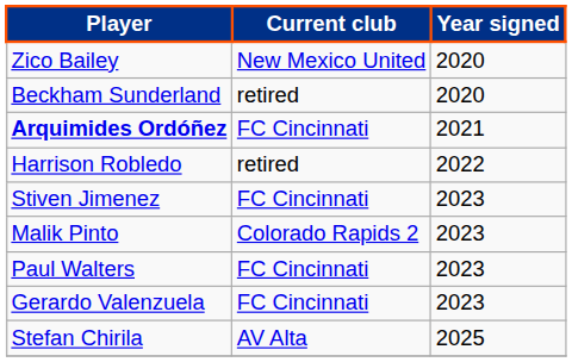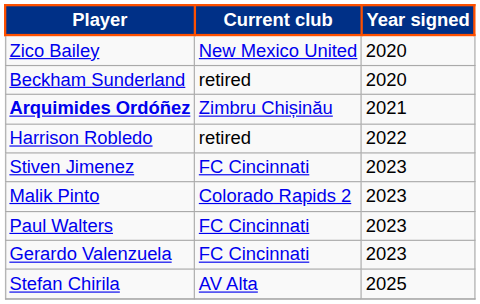 <table class="wikitable" style="text-align:center">
 <tr>
 <th style="background:#003087; color:#FFFFFF; border:2px solid #FE5000;">Player</th>
 <th style="background:#003087; color:#FFFFFF; border:2px solid #FE5000;">Current club</th>
 <th style="background:#003087; color:#FFFFFF; border:2px solid #FE5000;">Year signed</th>
 </tr>
 <tr>
 <td align=left> <a href='#'>Zico Bailey</a></td>
 <td align=left> <a href='#'>New Mexico United</a></td>
 <td align=left>2020</td>
 </tr>
 <tr>
 <td align=left> <a href='#'>Beckham Sunderland</a></td>
 <td align=left>retired</td>
 <td align=left>2020</td>
 </tr>
 <tr>
 <td align=left> <strong><a href='#'>Arquimides Ordóñez</a></strong></td>
-<td align=left> <a href='#'>FC Cincinnati</a></td>
+<td align=left> <a href='#'>Zimbru Chișinău</a></td>
 <td align=left>2021</td>
 </tr>
 <tr>
 <td align=left> <a href='#'>Harrison Robledo</a></td>
 <td align=left>retired</td>
 <td align=left>2022</td>
 </tr>
 <tr>
 <td align=left> <a href='#'>Stiven Jimenez</a></td>
 <td align=left> <a href='#'>FC Cincinnati</a></td>
 <td align=left>2023</td>
 </tr>
 <tr>
 <td align=left> <a href='#'>Malik Pinto</a></td>
 <td align=left> <a href='#'>Colorado Rapids 2</a></td>
 <td align=left>2023</td>
 </tr>
 <tr>
 <td align=left> <a href='#'>Paul Walters</a></td>
 <td align=left> <a href='#'>FC Cincinnati</a></td>
 <td align=left>2023</td>
 </tr>
 <tr>
 <td align=left> <a href='#'>Gerardo Valenzuela</a></td>
 <td align=left> <a href='#'>FC Cincinnati</a></td>
 <td align=left>2023</td>
 </tr>
 <tr>
 <td align=left> <a href='#'>Stefan Chirila</a></td>
 <td align=left> <a href='#'>AV Alta</a></td>
 <td align=left>2025</td>
 </tr>
 <tr>
 </tr>
 </table>
